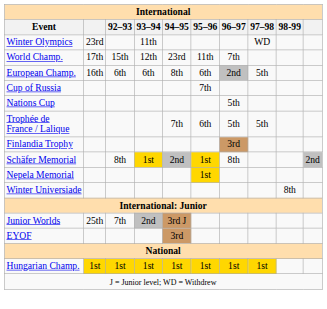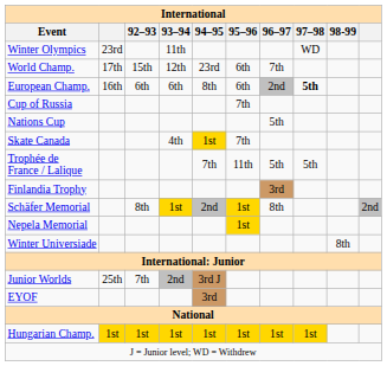 <table class="wikitable" style="text-align:center">
 <tr>
 <th colspan="10" style="background-color: #ffdead; " align="center">International</th>
 </tr>
 <tr>
 <th>Event</th>
 <th></th>
 <th>92–93</th>
 <th>93–94</th>
 <th>94–95</th>
 <th>95–96</th>
 <th>96–97</th>
 <th>97–98</th>
 <th>98-99</th>
 <th></th>
 </tr>
 <tr>
 <td align=left><a href='#'>Winter Olympics</a></td>
 <td>23rd</td>
 <td></td>
 <td>11th</td>
 <td></td>
 <td></td>
 <td></td>
 <td>WD</td>
 <td></td>
 <td></td>
 </tr>
 <tr>
 <td align=left><a href='#'>World Champ.</a></td>
 <td>17th</td>
 <td>15th</td>
 <td>12th</td>
 <td>23rd</td>
-<td>11th</td>
+<td>6th</td>
 <td>7th</td>
 <td></td>
 <td></td>
 <td></td>
 </tr>
 <tr>
 <td align=left><a href='#'>European Champ.</a></td>
 <td>16th</td>
 <td>6th</td>
 <td>6th</td>
 <td>8th</td>
 <td>6th</td>
 <td bgcolor=silver>2nd</td>
-<td>5th</td>
+<td><strong>5th</strong></td>
 <td></td>
 <td></td>
 </tr>
 <tr>
 <td align=left> <a href='#'>Cup of Russia</a></td>
 <td></td>
 <td></td>
 <td></td>
 <td></td>
 <td>7th</td>
 <td></td>
 <td></td>
 <td></td>
 <td></td>
 </tr>
 <tr>
 <td align=left>  <a href='#'>Nations Cup</a></td>
 <td></td>
 <td></td>
 <td></td>
 <td></td>
 <td></td>
 <td>5th</td>
 <td></td>
 <td></td>
 <td></td>
 </tr>
 <tr>
+<td align=left> <a href='#'>Skate Canada</a></td>
+<td></td>
+<td></td>
+<td>4th</td>
+<td bgcolor=gold>1st</td>
+<td>7th</td>
+<td></td>
+<td></td>
+<td></td>
+<td></td>
+</tr>
+<tr>
 <td align=left>  <a href='#'>Trophée de <br>France / Lalique</a></td>
 <td></td>
 <td></td>
 <td></td>
 <td>7th</td>
-<td>6th</td>
+<td>11th</td>
 <td>5th</td>
 <td>5th</td>
 <td></td>
 <td></td>
 </tr>
 <tr>
 <td align=left><a href='#'>Finlandia Trophy</a></td>
 <td></td>
 <td></td>
 <td></td>
 <td></td>
 <td></td>
 <td bgcolor=cc9966>3rd</td>
 <td></td>
 <td></td>
 <td></td>
 </tr>
 <tr>
 <td align=left><a href='#'>Schäfer Memorial</a></td>
 <td></td>
 <td>8th</td>
 <td bgcolor=gold>1st</td>
 <td bgcolor=silver>2nd</td>
 <td bgcolor=gold>1st</td>
 <td>8th</td>
 <td></td>
 <td></td>
 <td bgcolor="silver">2nd</td>
 </tr>
 <tr>
 <td align=left><a href='#'>Nepela Memorial</a></td>
 <td></td>
 <td></td>
 <td></td>
 <td></td>
 <td bgcolor=gold>1st</td>
 <td></td>
 <td></td>
 <td></td>
 <td></td>
 </tr>
 <tr>
 <td align=left><a href='#'>Winter Universiade</a></td>
 <td></td>
 <td></td>
 <td></td>
 <td></td>
 <td></td>
 <td></td>
 <td></td>
 <td>8th</td>
 <td></td>
 </tr>
 <tr>
 <th colspan="10" style="background-color: #ffdead; " align="center">International: Junior</th>
 </tr>
 <tr>
 <td align=left><a href='#'>Junior Worlds</a></td>
 <td>25th</td>
 <td>7th</td>
 <td bgcolor=silver>2nd</td>
 <td bgcolor=cc9966>3rd J</td>
 <td></td>
 <td></td>
 <td></td>
 <td></td>
 <td></td>
 </tr>
 <tr>
 <td align=left><a href='#'>EYOF</a></td>
 <td></td>
 <td></td>
 <td></td>
 <td bgcolor=cc9966>3rd</td>
 <td></td>
 <td></td>
 <td></td>
 <td></td>
 <td></td>
 </tr>
 <tr>
 <th colspan="10" style="background-color: #ffdead; " align="center">National</th>
 </tr>
 <tr>
 <td align=left><a href='#'>Hungarian Champ.</a></td>
 <td bgcolor=gold>1st</td>
 <td bgcolor=gold>1st</td>
 <td bgcolor=gold>1st</td>
 <td bgcolor=gold>1st</td>
 <td bgcolor=gold>1st</td>
 <td bgcolor=gold>1st</td>
 <td bgcolor=gold>1st</td>
 <td></td>
 <td></td>
 </tr>
 <tr>
 <td colspan="10" align="center"><small> J = Junior level; WD = Withdrew </small></td>
 </tr>
 </table>
